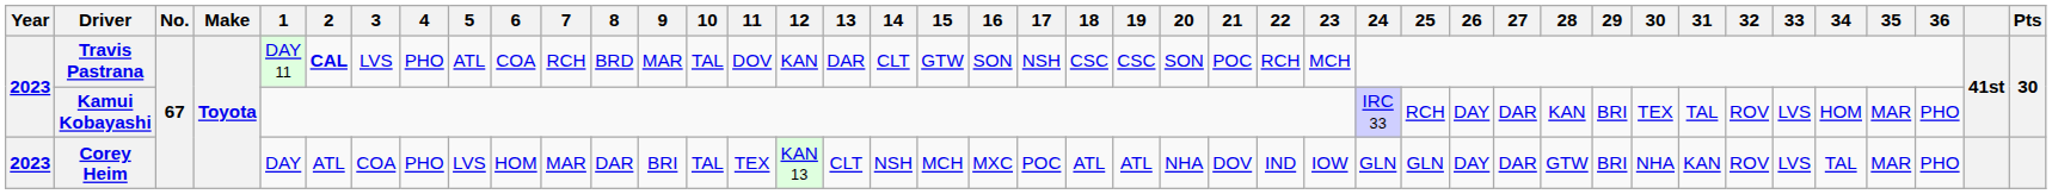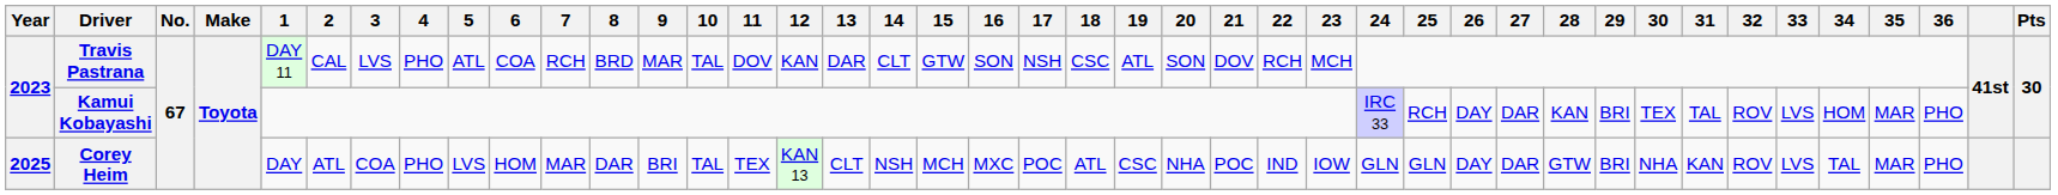 <table class="wikitable" style="text-align:center; font-size:75%">
 <tr>
 <th>Year</th>
 <th>Driver</th>
 <th>No.</th>
 <th>Make</th>
 <th>1</th>
 <th>2</th>
 <th>3</th>
 <th>4</th>
 <th>5</th>
 <th>6</th>
 <th>7</th>
 <th>8</th>
 <th>9</th>
 <th>10</th>
 <th>11</th>
 <th>12</th>
 <th>13</th>
 <th>14</th>
 <th>15</th>
 <th>16</th>
 <th>17</th>
 <th>18</th>
 <th>19</th>
 <th>20</th>
 <th>21</th>
 <th>22</th>
 <th>23</th>
 <th>24</th>
 <th>25</th>
 <th>26</th>
 <th>27</th>
 <th>28</th>
 <th>29</th>
 <th>30</th>
 <th>31</th>
 <th>32</th>
 <th>33</th>
 <th>34</th>
 <th>35</th>
 <th>36</th>
 <th></th>
 <th>Pts</th>
 </tr>
 <tr>
 <th rowspan="2"><a href='#'>2023</a></th>
 <th><a href='#'>Travis Pastrana</a></th>
 <th rowspan="3">67</th>
 <th rowspan="3"><a href='#'>Toyota</a></th>
 <td style="background:#DFFFDF;"><a href='#'>DAY</a><br><small>11</small></td>
-<td><strong><a href='#'>CAL</a></strong></td>
+<td><a href='#'>CAL</a></td>
 <td><a href='#'>LVS</a></td>
 <td><a href='#'>PHO</a></td>
 <td><a href='#'>ATL</a></td>
 <td><a href='#'>COA</a></td>
 <td><a href='#'>RCH</a></td>
 <td><a href='#'>BRD</a></td>
 <td><a href='#'>MAR</a></td>
 <td><a href='#'>TAL</a></td>
 <td><a href='#'>DOV</a></td>
 <td><a href='#'>KAN</a></td>
 <td><a href='#'>DAR</a></td>
 <td><a href='#'>CLT</a></td>
 <td><a href='#'>GTW</a></td>
 <td><a href='#'>SON</a></td>
 <td><a href='#'>NSH</a></td>
 <td><a href='#'>CSC</a></td>
-<td><a href='#'>CSC</a></td>
+<td><a href='#'>ATL</a></td>
 <td><a href='#'>SON</a></td>
-<td><a href='#'>POC</a></td>
+<td><a href='#'>DOV</a></td>
 <td><a href='#'>RCH</a></td>
 <td><a href='#'>MCH</a></td>
 <td colspan=13></td>
 <th rowspan=2>41st</th>
 <th rowspan=2>30</th>
 </tr>
 <tr>
 <th><a href='#'>Kamui Kobayashi</a></th>
 <td colspan=23></td>
 <td style="background:#CFCFFF;"><a href='#'>IRC</a><br><small>33</small></td>
 <td><a href='#'>RCH</a></td>
 <td><a href='#'>DAY</a></td>
 <td><a href='#'>DAR</a></td>
 <td><a href='#'>KAN</a></td>
 <td><a href='#'>BRI</a></td>
 <td><a href='#'>TEX</a></td>
 <td><a href='#'>TAL</a></td>
 <td><a href='#'>ROV</a></td>
 <td><a href='#'>LVS</a></td>
 <td><a href='#'>HOM</a></td>
 <td><a href='#'>MAR</a></td>
 <td><a href='#'>PHO</a></td>
 </tr>
 <tr>
-<th><a href='#'>2023</a></th>
+<th><a href='#'>2025</a></th>
 <th><a href='#'>Corey Heim</a></th>
 <td><a href='#'>DAY</a></td>
 <td><a href='#'>ATL</a></td>
 <td><a href='#'>COA</a></td>
 <td><a href='#'>PHO</a></td>
 <td><a href='#'>LVS</a></td>
 <td><a href='#'>HOM</a></td>
 <td><a href='#'>MAR</a></td>
 <td><a href='#'>DAR</a></td>
 <td><a href='#'>BRI</a></td>
 <td><a href='#'>TAL</a></td>
 <td><a href='#'>TEX</a></td>
 <td style="background:#DFFFDF;"><a href='#'>KAN</a><br><small>13</small></td>
 <td><a href='#'>CLT</a></td>
 <td><a href='#'>NSH</a></td>
 <td><a href='#'>MCH</a></td>
 <td><a href='#'>MXC</a></td>
 <td><a href='#'>POC</a></td>
 <td><a href='#'>ATL</a></td>
-<td><a href='#'>ATL</a></td>
+<td><a href='#'>CSC</a></td>
 <td><a href='#'>NHA</a></td>
-<td><a href='#'>DOV</a></td>
+<td><a href='#'>POC</a></td>
 <td><a href='#'>IND</a></td>
 <td><a href='#'>IOW</a></td>
 <td><a href='#'>GLN</a></td>
 <td><a href='#'>GLN</a></td>
 <td><a href='#'>DAY</a></td>
 <td><a href='#'>DAR</a></td>
 <td><a href='#'>GTW</a></td>
 <td><a href='#'>BRI</a></td>
 <td><a href='#'>NHA</a></td>
 <td><a href='#'>KAN</a></td>
 <td><a href='#'>ROV</a></td>
 <td><a href='#'>LVS</a></td>
 <td><a href='#'>TAL</a></td>
 <td><a href='#'>MAR</a></td>
 <td><a href='#'>PHO</a></td>
 <th></th>
 <th></th>
 </tr>
 </table>
